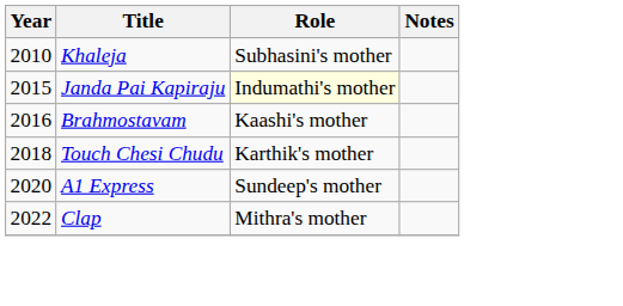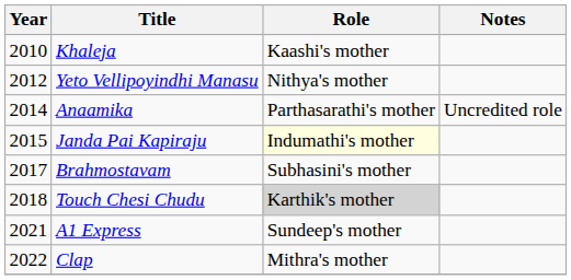 <table class="wikitable sortable">
 <tr>
 <th>Year</th>
 <th>Title</th>
 <th>Role</th>
 <th>Notes</th>
 </tr>
 <tr>
 <td>2010</td>
 <td><em><a href='#'>Khaleja</a></em></td>
-<td>Subhasini's mother</td>
+<td>Kaashi's mother</td>
 <td></td>
+</tr>
+<tr>
+<td>2012</td>
+<td><em><a href='#'>Yeto Vellipoyindhi Manasu</a></em></td>
+<td>Nithya's mother</td>
+<td></td>
+</tr>
+<tr>
+<td>2014</td>
+<td><em><a href='#'>Anaamika</a></em></td>
+<td>Parthasarathi's mother</td>
+<td>Uncredited role</td>
 </tr>
 <tr>
 <td>2015</td>
 <td><em><a href='#'>Janda Pai Kapiraju</a></em></td>
 <td style="background: lightyellow;">Indumathi's mother</td>
 <td></td>
 </tr>
 <tr>
-<td>2016</td>
+<td>2017</td>
 <td><em><a href='#'>Brahmostavam</a></em></td>
-<td>Kaashi's mother</td>
+<td>Subhasini's mother</td>
 <td></td>
 </tr>
 <tr>
 <td>2018</td>
 <td><em><a href='#'>Touch Chesi Chudu</a></em></td>
-<td>Karthik's mother</td>
+<td style="background: lightgrey;">Karthik's mother</td>
 <td></td>
 </tr>
 <tr>
-<td>2020</td>
+<td>2021</td>
 <td><em><a href='#'>A1 Express</a></em></td>
 <td>Sundeep's mother</td>
 <td></td>
 </tr>
 <tr>
 <td>2022</td>
 <td><em><a href='#'>Clap</a></em></td>
 <td>Mithra's mother</td>
 <td></td>
 </tr>
 <tr>
 </tr>
 </table>
